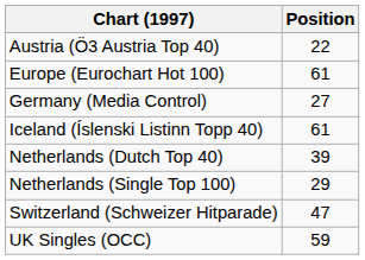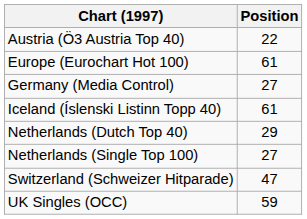 <table class="wikitable sortable">
 <tr>
 <th>Chart (1997)</th>
 <th>Position</th>
 </tr>
 <tr>
 <td>Austria (Ö3 Austria Top 40)</td>
 <td align="center">22</td>
 </tr>
 <tr>
 <td>Europe (Eurochart Hot 100)</td>
 <td align="center">61</td>
 </tr>
 <tr>
 <td>Germany (Media Control)</td>
 <td align="center">27</td>
 </tr>
 <tr>
 <td>Iceland (Íslenski Listinn Topp 40)</td>
 <td align="center">61</td>
 </tr>
 <tr>
 <td>Netherlands (Dutch Top 40)</td>
-<td align="center">39</td>
+<td align="center">29</td>
 </tr>
 <tr>
 <td>Netherlands (Single Top 100)</td>
-<td align="center">29</td>
+<td align="center">27</td>
 </tr>
 <tr>
 <td>Switzerland (Schweizer Hitparade)</td>
 <td align="center">47</td>
 </tr>
 <tr>
 <td>UK Singles (OCC)</td>
 <td align="center">59</td>
 </tr>
 </table>
